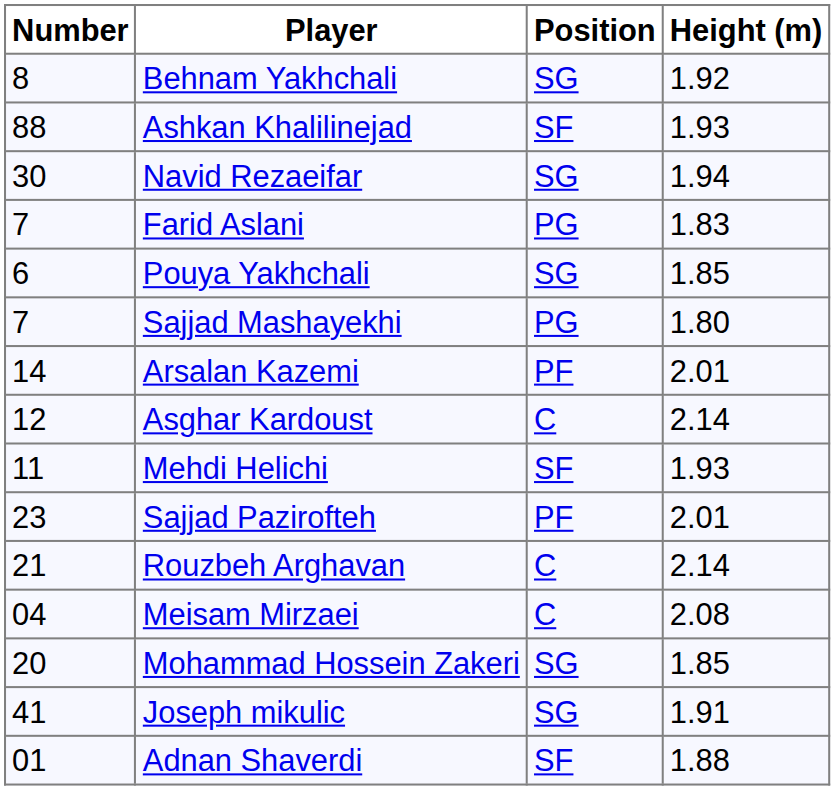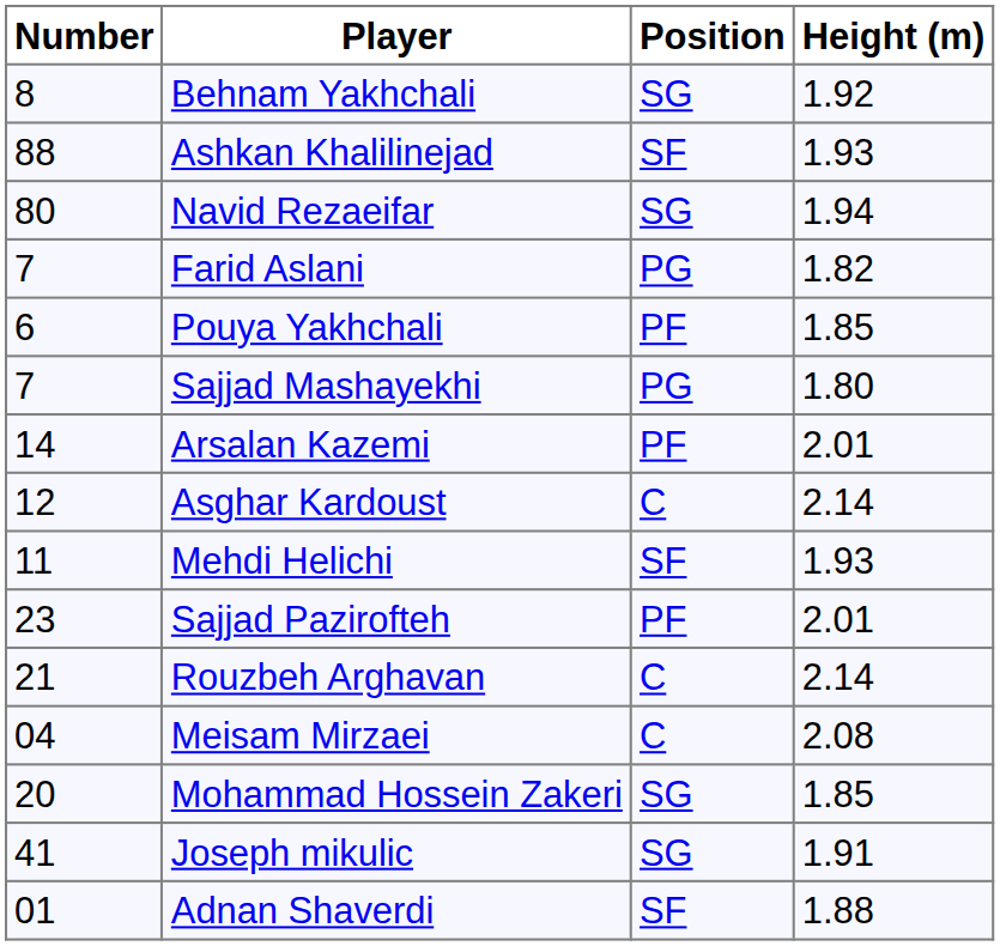 <table cellpadding="3" cellspacing="0" border="1" style="background:#f7f8ff; font-size:95%; border:gray solid 1px; border-collapse:collapse;">
 <tr style="background:#fff;">
 <td align=center><strong>Number</strong></td>
 <td align=center><strong>Player</strong></td>
 <td align=center><strong>Position</strong></td>
 <td align=center><strong>Height (m)</strong></td>
 </tr>
 <tr>
 <td>8</td>
 <td> <a href='#'>Behnam Yakhchali</a></td>
 <td><a href='#'>SG</a></td>
 <td>1.92</td>
 </tr>
 <tr>
 <td>88</td>
 <td> <a href='#'>Ashkan Khalilinejad</a></td>
 <td><a href='#'>SF</a></td>
 <td>1.93</td>
 </tr>
 <tr>
-<td>30</td>
+<td>80</td>
 <td> <a href='#'>Navid Rezaeifar</a></td>
 <td><a href='#'>SG</a></td>
 <td>1.94</td>
 </tr>
 <tr>
 <td>7</td>
 <td> <a href='#'>Farid Aslani</a></td>
 <td><a href='#'>PG</a></td>
-<td>1.83</td>
+<td>1.82</td>
 </tr>
 <tr>
 <td>6</td>
 <td> <a href='#'>Pouya Yakhchali</a></td>
-<td><a href='#'>SG</a></td>
+<td><a href='#'>PF</a></td>
 <td>1.85</td>
 </tr>
 <tr>
 <td>7</td>
 <td> <a href='#'>Sajjad Mashayekhi</a></td>
 <td><a href='#'>PG</a></td>
 <td>1.80</td>
 </tr>
 <tr>
 <td>14</td>
 <td> <a href='#'>Arsalan Kazemi</a></td>
 <td><a href='#'>PF</a></td>
 <td>2.01</td>
 </tr>
 <tr>
 <td>12</td>
 <td> <a href='#'>Asghar Kardoust</a></td>
 <td><a href='#'>C</a></td>
 <td>2.14</td>
 </tr>
 <tr>
 <td>11</td>
 <td> <a href='#'>Mehdi Helichi</a></td>
 <td><a href='#'>SF</a></td>
 <td>1.93</td>
 </tr>
 <tr>
 <td>23</td>
 <td> <a href='#'>Sajjad Pazirofteh</a></td>
 <td><a href='#'>PF</a></td>
 <td>2.01</td>
 </tr>
 <tr>
 <td>21</td>
 <td> <a href='#'>Rouzbeh Arghavan</a></td>
 <td><a href='#'>C</a></td>
 <td>2.14</td>
 </tr>
 <tr>
 <td>04</td>
 <td> <a href='#'>Meisam Mirzaei</a></td>
 <td><a href='#'>C</a></td>
 <td>2.08</td>
 </tr>
 <tr>
 <td>20</td>
 <td> <a href='#'>Mohammad Hossein Zakeri</a></td>
 <td><a href='#'>SG</a></td>
 <td>1.85</td>
 </tr>
 <tr>
 <td>41</td>
 <td> <a href='#'>Joseph mikulic</a></td>
 <td><a href='#'>SG</a></td>
 <td>1.91</td>
 </tr>
 <tr>
 <td>01</td>
 <td> <a href='#'>Adnan Shaverdi</a></td>
 <td><a href='#'>SF</a></td>
 <td>1.88</td>
 </tr>
 </table>
